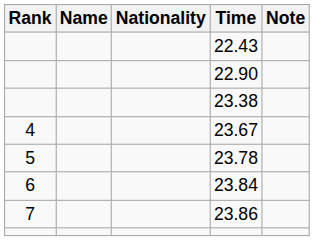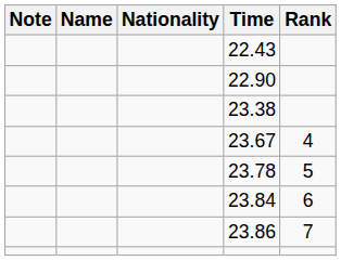 <table class="wikitable sortable" style="text-align:center">
 <tr>
-<th>Rank</th>
+<th>Note</th>
 <th>Name</th>
 <th>Nationality</th>
 <th>Time</th>
-<th>Note</th>
+<th>Rank</th>
 </tr>
 <tr>
 <td></td>
 <td align=left></td>
 <td align=left></td>
 <td>22.43</td>
 <td></td>
 </tr>
 <tr>
 <td></td>
 <td align=left></td>
 <td align=left></td>
 <td>22.90</td>
 <td></td>
 </tr>
 <tr>
 <td></td>
 <td align=left></td>
 <td align=left></td>
 <td>23.38</td>
 <td></td>
 </tr>
 <tr>
-<td>4</td>
+<td></td>
 <td align=left></td>
 <td align=left></td>
 <td>23.67</td>
-<td></td>
+<td>4</td>
 </tr>
 <tr>
-<td>5</td>
+<td></td>
 <td align=left></td>
 <td align=left></td>
 <td>23.78</td>
-<td></td>
+<td>5</td>
 </tr>
 <tr>
-<td>6</td>
+<td></td>
 <td align=left></td>
 <td align=left></td>
 <td>23.84</td>
-<td></td>
+<td>6</td>
 </tr>
 <tr>
-<td>7</td>
+<td></td>
 <td align=left></td>
 <td align=left></td>
 <td>23.86</td>
-<td></td>
+<td>7</td>
 </tr>
 <tr>
 <td></td>
 <td align=left></td>
 <td align=left></td>
 <td></td>
 <td></td>
 </tr>
 </table>
